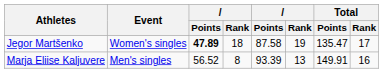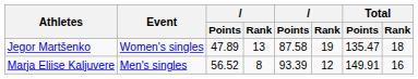 <table class="wikitable" style="font-size:90%">
 <tr>
 <th rowspan="2">Athletes</th>
 <th rowspan="2">Event</th>
 <th colspan="2">/</th>
 <th colspan="2">/</th>
 <th colspan="2">Total</th>
 </tr>
 <tr style="font-size:95%">
 <th>Points</th>
 <th>Rank</th>
 <th>Points</th>
 <th>Rank</th>
 <th>Points</th>
 <th>Rank</th>
 </tr>
 <tr align=center>
 <td align=left><a href='#'>Jegor Martšenko</a></td>
 <td align=left><a href='#'>Women's singles</a></td>
-<td><strong>47.89</strong></td>
-<td>18</td>
+<td>47.89</td>
+<td>13</td>
 <td>87.58</td>
 <td>19</td>
 <td>135.47</td>
-<td>17</td>
+<td>18</td>
 </tr>
 <tr align=center>
 <td align=left><a href='#'>Marja Eliise Kaljuvere</a></td>
 <td align=left><a href='#'>Men's singles</a></td>
 <td>56.52</td>
 <td>8</td>
 <td>93.39</td>
-<td>13</td>
+<td>12</td>
 <td>149.91</td>
 <td>16</td>
 </tr>
 </table>
